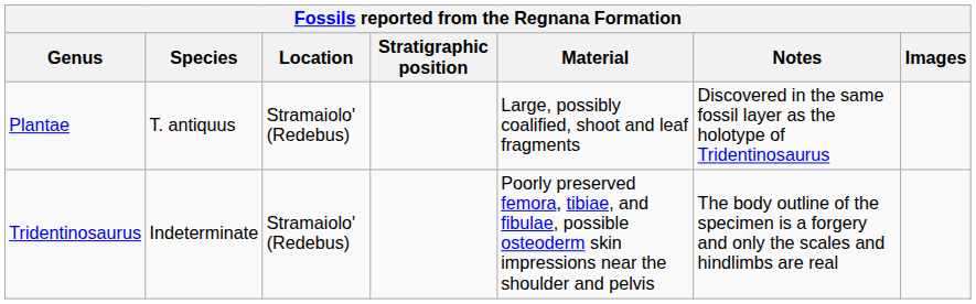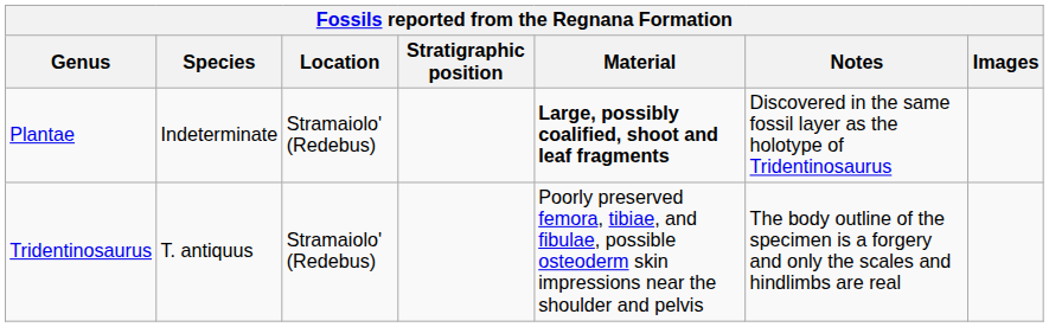 <table class="wikitable" align="center">
 <tr>
 <th colspan="7" align="center"><strong><a href='#'>Fossils</a> reported from the Regnana Formation</strong></th>
 </tr>
 <tr>
 <th>Genus</th>
 <th>Species</th>
 <th>Location</th>
 <th>Stratigraphic position</th>
 <th>Material</th>
 <th>Notes</th>
 <th>Images</th>
 </tr>
 <tr>
 <td><a href='#'>Plantae</a></td>
-<td></em>T. antiquus<em></td>
+<td>Indeterminate</td>
 <td>Stramaiolo' (Redebus)</td>
 <td></td>
-<td>Large, possibly coalified, shoot and leaf fragments<em></td>
+<td><strong>Large, possibly coalified, shoot and leaf fragments<em></strong></td>
 <td>Discovered in the same fossil layer as the holotype of </em><a href='#'>Tridentinosaurus</a><em></td>
 <td></td>
 </tr>
 <tr>
 <td></em><a href='#'>Tridentinosaurus</a><em></td>
-<td>Indeterminate</td>
+<td></em>T. antiquus<em></td>
 <td>Stramaiolo' (Redebus)</td>
 <td></td>
 <td>Poorly preserved <a href='#'>femora</a>, <a href='#'>tibiae</a>, and <a href='#'>fibulae</a>, possible <a href='#'>osteoderm</a> skin impressions near the shoulder and pelvis</td>
 <td>The body outline of the specimen is a forgery and only the scales and hindlimbs are real</td>
 <td></td>
 </tr>
 </table>
